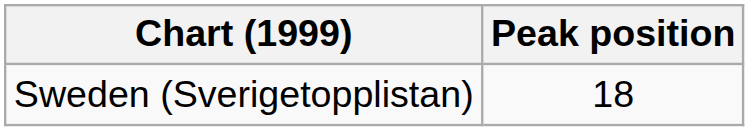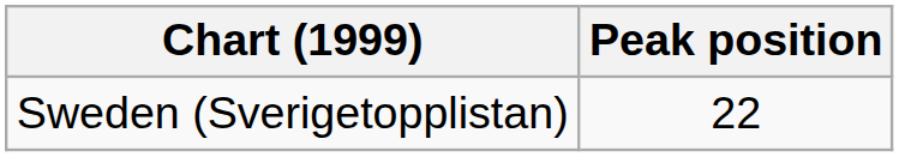 <table class="wikitable">
 <tr>
 <th>Chart (1999)</th>
 <th>Peak position</th>
 </tr>
 <tr>
 <td>Sweden (Sverigetopplistan)</td>
-<td align="center">18</td>
+<td align="center">22</td>
 </tr>
 </table>
